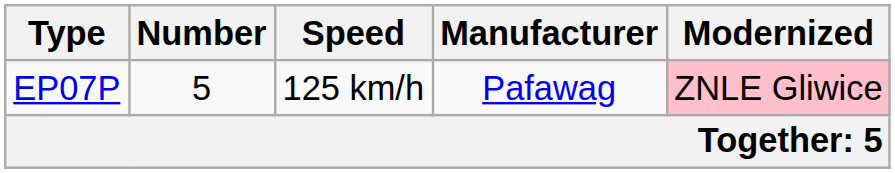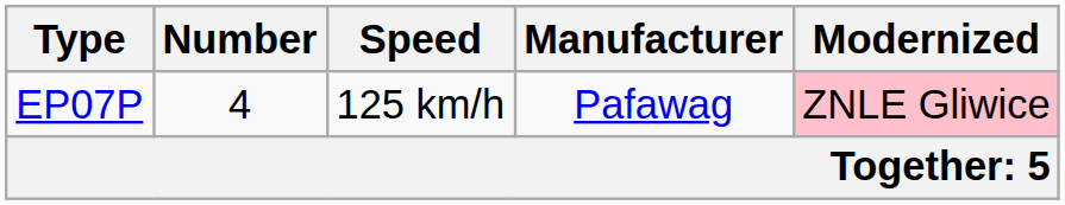 <table class="wikitable sortable" style="text-align:center; font-size:90%;">
 <tr>
 <th>Type</th>
 <th>Number</th>
 <th>Speed</th>
 <th>Manufacturer</th>
 <th>Modernized</th>
 </tr>
 <tr>
 <td><a href='#'>EP07P</a></td>
-<td>5</td>
+<td>4</td>
 <td>125 km/h</td>
 <td><a href='#'>Pafawag</a></td>
 <td style="background: pink;">ZNLE Gliwice</td>
 </tr>
 <tr class="sortbottom">
 <th colspan="5" style="text-align:right"><strong>Together: 5</strong></th>
 </tr>
 </table>
